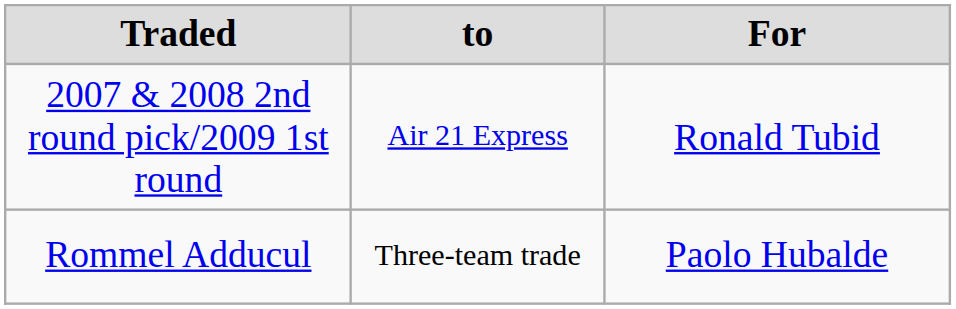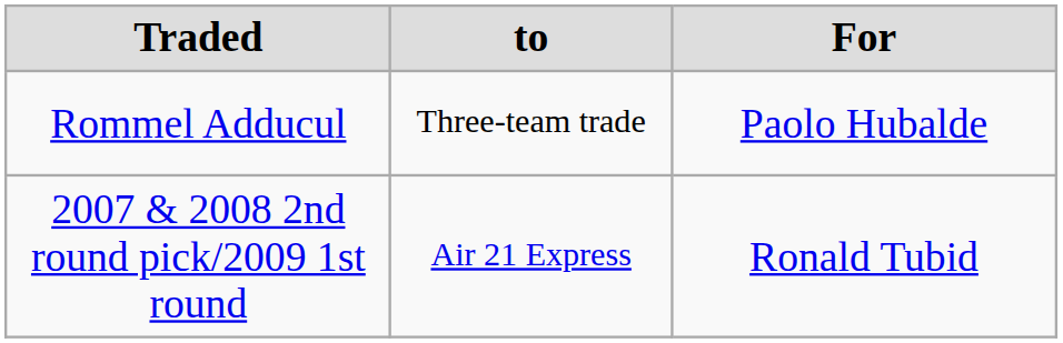 <table class="wikitable" style="text-align: center">
 <tr align="center" bgcolor="#dddddd">
 <td style="width:140px"><strong>Traded</strong></td>
 <td style="width:100px"><strong>to</strong></td>
 <td style="width:140px"><strong>For</strong></td>
 </tr>
 <tr style="height:40px">
+<td><a href='#'>Rommel Adducul</a></td>
+<td style="font-size: 80%">Three-team trade</td>
+<td><a href='#'>Paolo Hubalde</a></td>
+</tr>
+<tr style="height:40px">
 <td><a href='#'>2007 & 2008 2nd round pick/2009 1st round</a></td>
 <td style="font-size: 80%"><a href='#'>Air 21 Express</a></td>
 <td><a href='#'>Ronald Tubid</a></td>
 </tr>
-<tr style="height:40px">
-<td><a href='#'>Rommel Adducul</a></td>
-<td style="font-size: 80%">Three-team trade</td>
-<td><a href='#'>Paolo Hubalde</a></td>
-</tr>
 </table>
